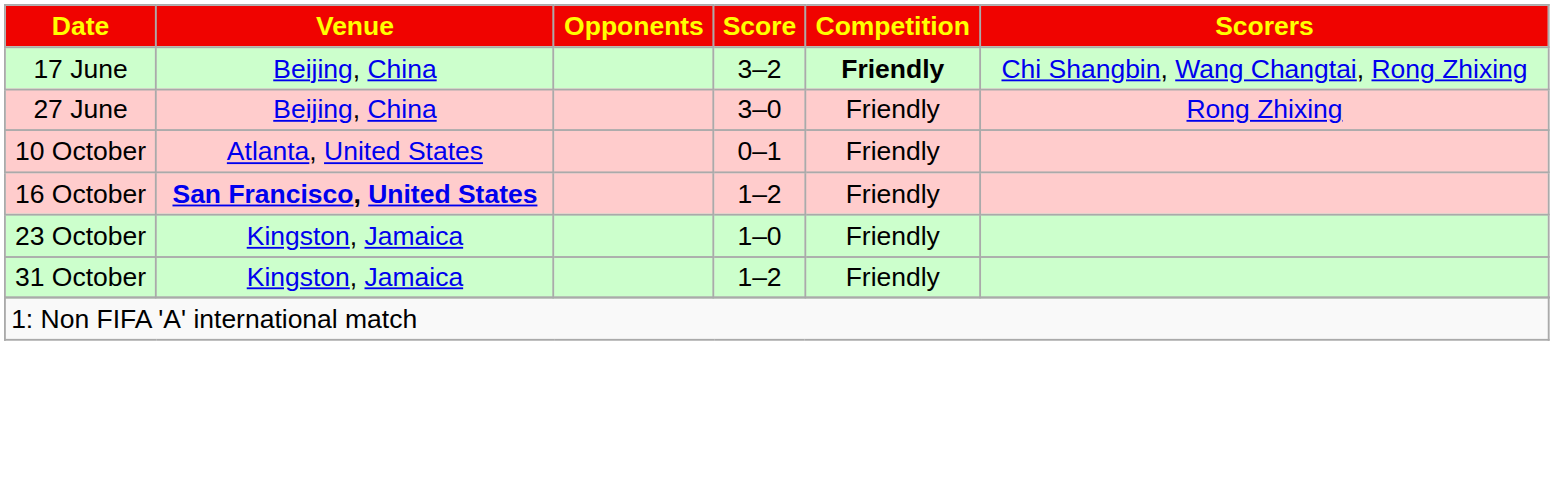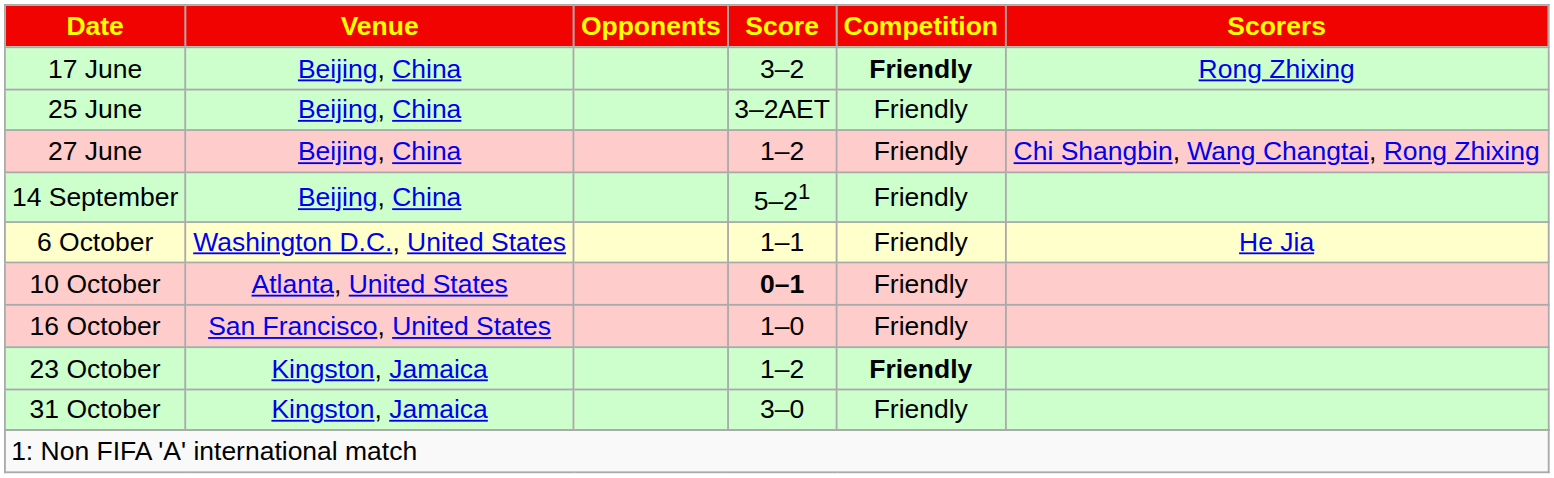 <table width=95% class="wikitable" style="text-align: center; font-size: 90%">
 <tr bgcolor=#F00300 style="color:yellow">
 <td><strong>Date</strong></td>
 <td><strong>Venue</strong></td>
 <td><strong>Opponents</strong></td>
 <td><strong>Score</strong></td>
 <td><strong>Competition</strong></td>
 <td><strong>Scorers</strong></td>
 </tr>
 <tr bgcolor=#CCFFCC>
 <td>17 June</td>
 <td><a href='#'>Beijing</a>, <a href='#'>China</a></td>
 <td></td>
 <td>3–2</td>
 <td><strong>Friendly</strong></td>
-<td><a href='#'>Chi Shangbin</a>, <a href='#'>Wang Changtai</a>, <a href='#'>Rong Zhixing</a></td>
+<td><a href='#'>Rong Zhixing</a></td>
+</tr>
+<tr bgcolor=#CCFFCC>
+<td>25 June</td>
+<td><a href='#'>Beijing</a>, <a href='#'>China</a></td>
+<td></td>
+<td>3–2AET</td>
+<td>Friendly</td>
+<td></td>
 </tr>
 <tr bgcolor=#FFCCCC>
 <td>27 June</td>
 <td><a href='#'>Beijing</a>, <a href='#'>China</a></td>
 <td></td>
-<td>3–0</td>
+<td>1–2</td>
 <td>Friendly</td>
-<td><a href='#'>Rong Zhixing</a></td>
+<td><a href='#'>Chi Shangbin</a>, <a href='#'>Wang Changtai</a>, <a href='#'>Rong Zhixing</a></td>
+</tr>
+<tr bgcolor=#CCFFCC>
+<td>14 September</td>
+<td><a href='#'>Beijing</a>, <a href='#'>China</a></td>
+<td></td>
+<td>5–2<sup>1</sup></td>
+<td>Friendly</td>
+<td></td>
+</tr>
+<tr bgcolor=#FFFFCC>
+<td>6 October</td>
+<td><a href='#'>Washington D.C.</a>, <a href='#'>United States</a></td>
+<td></td>
+<td>1–1</td>
+<td>Friendly</td>
+<td><a href='#'>He Jia</a></td>
 </tr>
 <tr bgcolor=#FFCCCC>
 <td>10 October</td>
 <td><a href='#'>Atlanta</a>, <a href='#'>United States</a></td>
 <td></td>
-<td>0–1</td>
+<td><strong>0–1</strong></td>
 <td>Friendly</td>
 <td></td>
 </tr>
 <tr bgcolor=#FFCCCC>
 <td>16 October</td>
-<td><strong><a href='#'>San Francisco</a>, <a href='#'>United States</a></strong></td>
+<td><a href='#'>San Francisco</a>, <a href='#'>United States</a></td>
 <td></td>
-<td>1–2</td>
+<td>1–0</td>
 <td>Friendly</td>
 <td></td>
 </tr>
 <tr bgcolor=#CCFFCC>
 <td>23 October</td>
 <td><a href='#'>Kingston</a>, <a href='#'>Jamaica</a></td>
 <td></td>
-<td>1–0</td>
-<td>Friendly</td>
+<td>1–2</td>
+<td><strong>Friendly</strong></td>
 <td></td>
 </tr>
 <tr bgcolor=#CCFFCC>
 <td>31 October</td>
 <td><a href='#'>Kingston</a>, <a href='#'>Jamaica</a></td>
 <td></td>
-<td>1–2</td>
+<td>3–0</td>
 <td>Friendly</td>
 <td></td>
 </tr>
 <tr>
 </tr>
 <tr>
 <td colspan=6 align=left>1: Non FIFA 'A' international match</td>
 </tr>
 </table>
